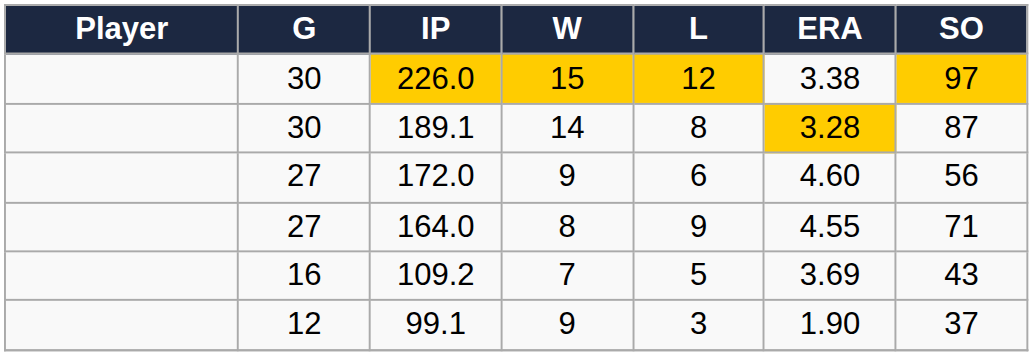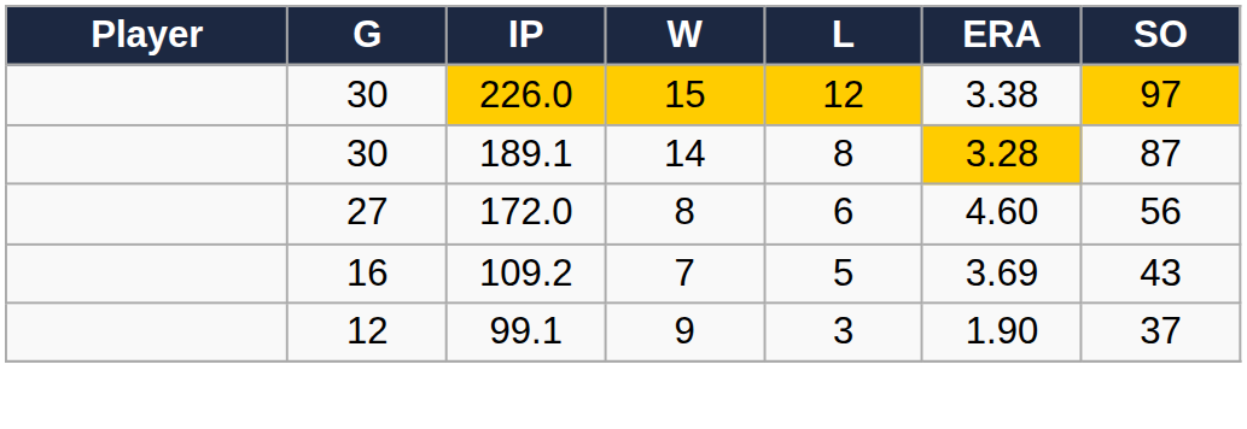 <table class="wikitable sortable">
 <tr>
 <th style="background:#1c2841;color:white;" width="16%">Player</th>
 <th style="background:#1c2841;color:white;" width="9%">G</th>
 <th style="background:#1c2841;color:white;" width="9%">IP</th>
 <th style="background:#1c2841;color:white;" width="9%">W</th>
 <th style="background:#1c2841;color:white;" width="9%">L</th>
 <th style="background:#1c2841;color:white;" width="9%">ERA</th>
 <th style="background:#1c2841;color:white;" width="9%">SO</th>
 </tr>
 <tr align="center">
 <td></td>
 <td>30</td>
 <td bgcolor="#FFCC00">226.0</td>
 <td bgcolor="#FFCC00">15</td>
 <td bgcolor="#FFCC00">12</td>
 <td>3.38</td>
 <td bgcolor="#FFCC00">97</td>
 </tr>
 <tr align="center">
 <td></td>
 <td>30</td>
 <td>189.1</td>
 <td>14</td>
 <td>8</td>
 <td bgcolor="#FFCC00">3.28</td>
 <td>87</td>
 </tr>
 <tr align="center">
 <td></td>
 <td>27</td>
 <td>172.0</td>
-<td>9</td>
+<td>8</td>
 <td>6</td>
 <td>4.60</td>
 <td>56</td>
-</tr>
-<tr align="center">
-<td></td>
-<td>27</td>
-<td>164.0</td>
-<td>8</td>
-<td>9</td>
-<td>4.55</td>
-<td>71</td>
 </tr>
 <tr align="center">
 <td></td>
 <td>16</td>
 <td>109.2</td>
 <td>7</td>
 <td>5</td>
 <td>3.69</td>
 <td>43</td>
 </tr>
 <tr align="center">
 <td></td>
 <td>12</td>
 <td>99.1</td>
 <td>9</td>
 <td>3</td>
 <td>1.90</td>
 <td>37</td>
 </tr>
 <tr align="center">
 </tr>
 </table>
